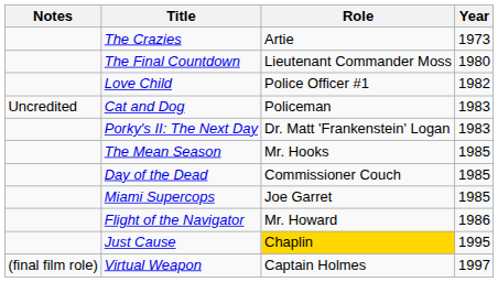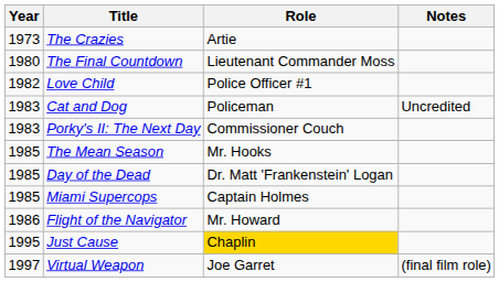 <table class="wikitable">
 <tr>
-<th>Notes</th>
+<th>Year</th>
 <th>Title</th>
 <th>Role</th>
-<th>Year</th>
+<th>Notes</th>
 </tr>
 <tr>
-<td></td>
+<td>1973</td>
 <td><em><a href='#'>The Crazies</a></em></td>
 <td>Artie</td>
-<td>1973</td>
+<td></td>
 </tr>
 <tr>
-<td></td>
+<td>1980</td>
 <td><em><a href='#'>The Final Countdown</a></em></td>
 <td>Lieutenant Commander Moss</td>
-<td>1980</td>
+<td></td>
 </tr>
 <tr>
-<td></td>
+<td>1982</td>
 <td><em><a href='#'>Love Child</a></em></td>
 <td>Police Officer #1</td>
-<td>1982</td>
+<td></td>
 </tr>
 <tr>
-<td>Uncredited</td>
+<td>1983</td>
 <td><em><a href='#'>Cat and Dog</a></em></td>
 <td>Policeman</td>
-<td>1983</td>
+<td>Uncredited</td>
 </tr>
 <tr>
+<td>1983</td>
+<td><em><a href='#'>Porky's II: The Next Day</a></em></td>
+<td>Commissioner Couch</td>
 <td></td>
-<td><em><a href='#'>Porky's II: The Next Day</a></em></td>
-<td>Dr. Matt 'Frankenstein' Logan</td>
-<td>1983</td>
 </tr>
 <tr>
-<td></td>
+<td>1985</td>
 <td><em><a href='#'>The Mean Season</a></em></td>
 <td>Mr. Hooks</td>
-<td>1985</td>
+<td></td>
 </tr>
 <tr>
+<td>1985</td>
+<td><em><a href='#'>Day of the Dead</a></em></td>
+<td>Dr. Matt 'Frankenstein' Logan</td>
 <td></td>
-<td><em><a href='#'>Day of the Dead</a></em></td>
-<td>Commissioner Couch</td>
-<td>1985</td>
 </tr>
 <tr>
+<td>1985</td>
+<td><em><a href='#'>Miami Supercops</a></em></td>
+<td>Captain Holmes</td>
 <td></td>
-<td><em><a href='#'>Miami Supercops</a></em></td>
-<td>Joe Garret</td>
-<td>1985</td>
 </tr>
 <tr>
-<td></td>
+<td>1986</td>
 <td><em><a href='#'>Flight of the Navigator</a></em></td>
 <td>Mr. Howard</td>
-<td>1986</td>
+<td></td>
 </tr>
 <tr>
-<td></td>
+<td>1995</td>
 <td><em><a href='#'>Just Cause</a></em></td>
 <td style="background: gold;">Chaplin</td>
-<td>1995</td>
+<td></td>
 </tr>
 <tr>
+<td>1997</td>
+<td><em><a href='#'>Virtual Weapon</a></em></td>
+<td>Joe Garret</td>
 <td>(final film role)</td>
-<td><em><a href='#'>Virtual Weapon</a></em></td>
-<td>Captain Holmes</td>
-<td>1997</td>
 </tr>
 </table>
